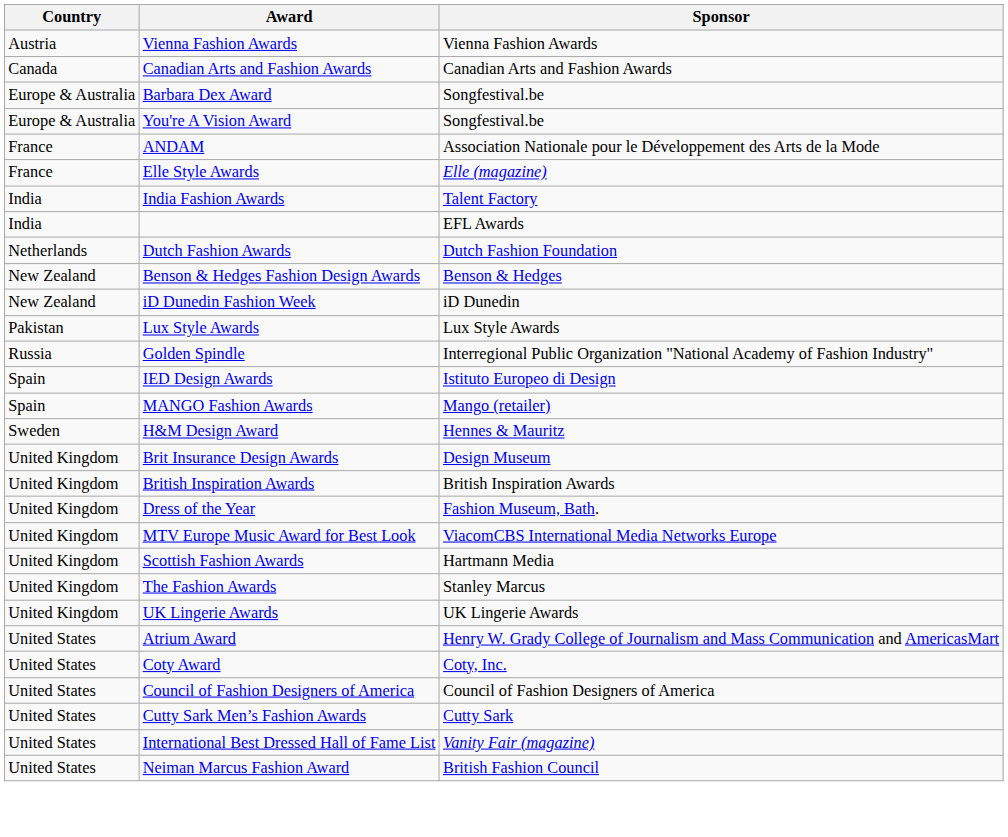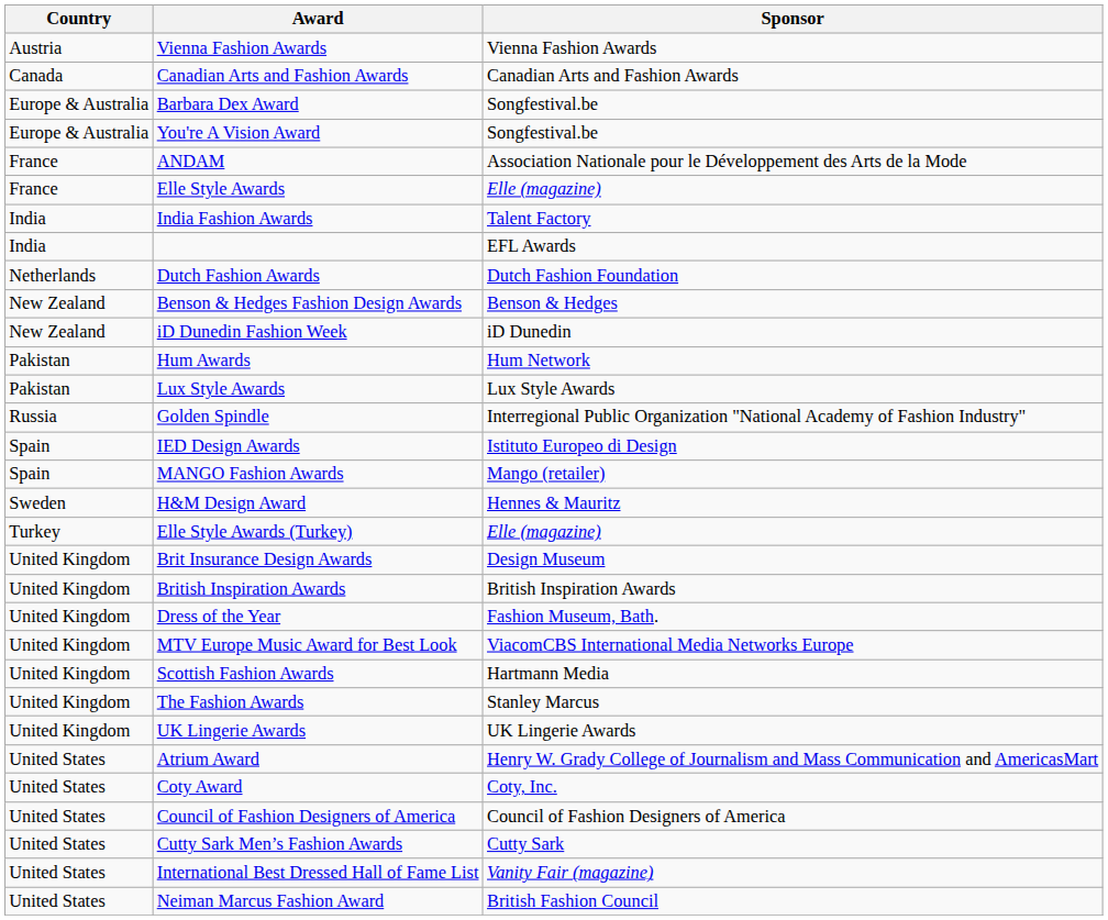 <table class="wikitable sortable">
 <tr>
 <th>Country</th>
 <th>Award</th>
 <th>Sponsor</th>
 </tr>
 <tr>
 <td>Austria</td>
 <td><a href='#'>Vienna Fashion Awards</a></td>
 <td>Vienna Fashion Awards</td>
 </tr>
 <tr>
 <td>Canada</td>
 <td><a href='#'>Canadian Arts and Fashion Awards</a></td>
 <td>Canadian Arts and Fashion Awards</td>
 </tr>
 <tr>
 <td>Europe & Australia</td>
 <td><a href='#'>Barbara Dex Award</a></td>
 <td>Songfestival.be</td>
 </tr>
 <tr>
 <td>Europe & Australia</td>
 <td><a href='#'>You're A Vision Award</a></td>
 <td>Songfestival.be</td>
 </tr>
 <tr>
 <td>France</td>
 <td><a href='#'>ANDAM</a></td>
 <td>Association Nationale pour le Développement des Arts de la Mode</td>
 </tr>
 <tr>
 <td>France</td>
 <td><a href='#'>Elle Style Awards</a></td>
 <td><em><a href='#'>Elle (magazine)</a></em></td>
 </tr>
 <tr>
 <td>India</td>
 <td><a href='#'>India Fashion Awards</a></td>
 <td><a href='#'>Talent Factory</a></td>
 </tr>
 <tr>
 <td>India</td>
 <td></td>
 <td>EFL Awards</td>
 </tr>
 <tr>
 <td>Netherlands</td>
 <td><a href='#'>Dutch Fashion Awards</a></td>
 <td><a href='#'>Dutch Fashion Foundation</a></td>
 </tr>
 <tr>
 <td>New Zealand</td>
 <td><a href='#'>Benson & Hedges Fashion Design Awards</a></td>
 <td><a href='#'>Benson & Hedges</a></td>
 </tr>
 <tr>
 <td>New Zealand</td>
 <td><a href='#'>iD Dunedin Fashion Week</a></td>
 <td>iD Dunedin</td>
 </tr>
 <tr>
 <td>Pakistan</td>
+<td><a href='#'>Hum Awards</a></td>
+<td><a href='#'>Hum Network</a></td>
+</tr>
+<tr>
+<td>Pakistan</td>
 <td><a href='#'>Lux Style Awards</a></td>
 <td>Lux Style Awards</td>
 </tr>
 <tr>
 <td>Russia</td>
 <td><a href='#'>Golden Spindle</a></td>
 <td>Interregional Public Organization "National Academy of Fashion Industry" </td>
 </tr>
 <tr>
 <td>Spain</td>
 <td><a href='#'>IED Design Awards</a></td>
 <td><a href='#'>Istituto Europeo di Design</a></td>
 </tr>
 <tr>
 <td>Spain</td>
 <td><a href='#'>MANGO Fashion Awards</a></td>
 <td><a href='#'>Mango (retailer)</a></td>
 </tr>
 <tr>
 <td>Sweden</td>
 <td><a href='#'>H&M Design Award</a></td>
 <td><a href='#'>Hennes & Mauritz</a></td>
+</tr>
+<tr>
+<td>Turkey</td>
+<td><a href='#'>Elle Style Awards (Turkey)</a></td>
+<td><em><a href='#'>Elle (magazine)</a></em></td>
 </tr>
 <tr>
 <td>United Kingdom</td>
 <td><a href='#'>Brit Insurance Design Awards</a></td>
 <td><a href='#'>Design Museum</a></td>
 </tr>
 <tr>
 <td>United Kingdom</td>
 <td><a href='#'>British Inspiration Awards</a></td>
 <td>British Inspiration Awards</td>
 </tr>
 <tr>
 <td>United Kingdom</td>
 <td><a href='#'>Dress of the Year</a></td>
 <td><a href='#'>Fashion Museum, Bath</a>.</td>
 </tr>
 <tr>
 <td>United Kingdom</td>
 <td><a href='#'>MTV Europe Music Award for Best Look</a></td>
 <td><a href='#'>ViacomCBS International Media Networks Europe</a></td>
 </tr>
 <tr>
 <td>United Kingdom</td>
 <td><a href='#'>Scottish Fashion Awards</a></td>
 <td>Hartmann Media</td>
 </tr>
 <tr>
 <td>United Kingdom</td>
 <td><a href='#'>The Fashion Awards</a></td>
 <td>Stanley Marcus</td>
 </tr>
 <tr>
 <td>United Kingdom</td>
 <td><a href='#'>UK Lingerie Awards</a></td>
 <td>UK Lingerie Awards</td>
 </tr>
 <tr>
 <td>United States</td>
 <td><a href='#'>Atrium Award</a></td>
 <td><a href='#'>Henry W. Grady College of Journalism and Mass Communication</a> and <a href='#'>AmericasMart</a></td>
 </tr>
 <tr>
 <td>United States</td>
 <td><a href='#'>Coty Award</a></td>
 <td><a href='#'>Coty, Inc.</a></td>
 </tr>
 <tr>
 <td>United States</td>
 <td><a href='#'>Council of Fashion Designers of America</a></td>
 <td>Council of Fashion Designers of America</td>
 </tr>
 <tr>
 <td>United States</td>
 <td><a href='#'>Cutty Sark Men’s Fashion Awards</a></td>
 <td><a href='#'>Cutty Sark</a></td>
 </tr>
 <tr>
 <td>United States</td>
 <td><a href='#'>International Best Dressed Hall of Fame List</a></td>
 <td><em><a href='#'>Vanity Fair (magazine)</a></em></td>
 </tr>
 <tr>
 <td>United States</td>
 <td><a href='#'>Neiman Marcus Fashion Award</a></td>
 <td><a href='#'>British Fashion Council</a></td>
 </tr>
 </table>
